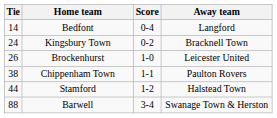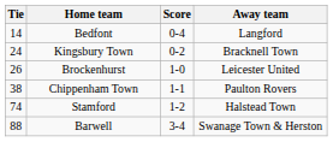 <table class="wikitable" style="text-align:center;">
 <tr>
 <th width=20>Tie</th>
 <th width=175>Home team</th>
 <th width=20>Score</th>
 <th width=175>Away team</th>
 </tr>
 <tr>
 <td>14</td>
 <td>Bedfont</td>
 <td>0-4</td>
 <td>Langford</td>
 </tr>
 <tr>
 <td>24</td>
 <td>Kingsbury Town</td>
 <td>0-2</td>
 <td>Bracknell Town</td>
 </tr>
 <tr>
 <td>26</td>
 <td>Brockenhurst</td>
 <td>1-0</td>
 <td>Leicester United</td>
 </tr>
 <tr>
 <td>38</td>
 <td>Chippenham Town</td>
 <td>1-1</td>
 <td>Paulton Rovers</td>
 </tr>
 <tr>
-<td>44</td>
+<td>74</td>
 <td>Stamford</td>
 <td>1-2</td>
 <td>Halstead Town</td>
 </tr>
 <tr>
 <td>88</td>
 <td>Barwell</td>
 <td>3-4</td>
 <td>Swanage Town & Herston</td>
 </tr>
 </table>
